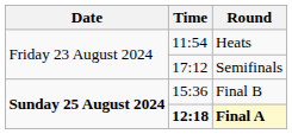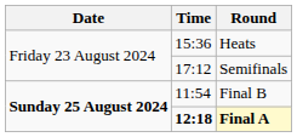 <table class="wikitable">
 <tr>
 <th>Date</th>
 <th>Time</th>
 <th>Round</th>
 </tr>
 <tr>
 <td rowspan=2>Friday 23 August 2024</td>
-<td>11:54</td>
+<td>15:36</td>
 <td>Heats</td>
 </tr>
 <tr>
 <td>17:12</td>
 <td>Semifinals</td>
 </tr>
 <tr>
 <td rowspan=2><strong>Sunday 25 August 2024</strong></td>
-<td>15:36</td>
+<td>11:54</td>
 <td>Final B</td>
 </tr>
 <tr>
 <td><strong>12:18</strong></td>
 <td style=background:lemonchiffon><strong>Final A</strong></td>
 </tr>
 </table>
